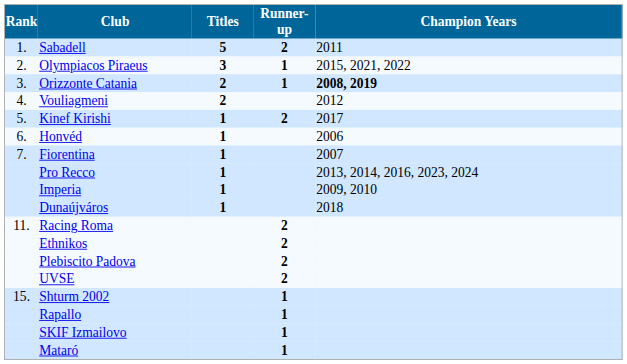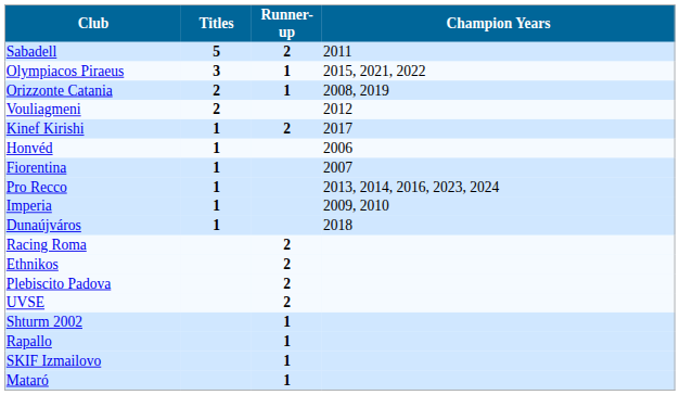 <table cellspacing="0" style="background: #EBF5FF; border: 1px #aaa solid; border-collapse: collapse; font-size: 95%;" width=55%>
 <tr bgcolor=#006699 style="color:white;">
-<th width=5%>Rank</th>
 <th width=25%>Club</th>
 <th width=10%>Titles</th>
 <th width=10%>Runner-up</th>
 <th width=50%>Champion Years</th>
 </tr>
 <tr bgcolor=#D0E7FF>
-<td align=center>1.</td>
 <td> <a href='#'>Sabadell</a></td>
 <td align=center><strong>5</strong></td>
 <td align=center><strong>2</strong></td>
 <td>2011</td>
 </tr>
 <tr bgcolor=#F5FAFF>
-<td align=center>2.</td>
 <td> <a href='#'>Olympiacos Piraeus</a></td>
 <td align=center><strong>3</strong></td>
 <td align=center><strong>1</strong></td>
 <td>2015, 2021, 2022</td>
 </tr>
 <tr bgcolor=#D0E7FF>
-<td align=center>3.</td>
 <td> <a href='#'>Orizzonte Catania</a></td>
 <td align=center><strong>2</strong></td>
 <td align=center><strong>1</strong></td>
-<td><strong>2008, 2019</strong></td>
+<td>2008, 2019</td>
 </tr>
 <tr bgcolor=#F5FAFF>
-<td align=center>4.</td>
 <td> <a href='#'>Vouliagmeni</a></td>
 <td align=center><strong>2</strong></td>
 <td align=center></td>
 <td>2012</td>
 </tr>
 <tr bgcolor=#D0E7FF>
-<td align=center>5.</td>
 <td> <a href='#'>Kinef Kirishi</a></td>
 <td align=center><strong>1</strong></td>
 <td align=center><strong>2</strong></td>
 <td>2017</td>
 </tr>
 <tr bgcolor=#F5FAFF>
-<td align=center>6.</td>
 <td> <a href='#'>Honvéd</a></td>
 <td align=center><strong>1</strong></td>
 <td align=center></td>
 <td>2006</td>
 </tr>
 <tr bgcolor=#D0E7FF>
-<td align=center>7.</td>
 <td> <a href='#'>Fiorentina</a></td>
 <td align=center><strong>1</strong></td>
 <td align=center></td>
 <td>2007</td>
 </tr>
 <tr bgcolor=#D0E7FF>
-<td align=center></td>
 <td> <a href='#'>Pro Recco</a></td>
 <td align=center><strong>1</strong></td>
 <td align=center></td>
 <td>2013, 2014, 2016, 2023, 2024</td>
 </tr>
 <tr bgcolor=#D0E7FF>
-<td align=center></td>
 <td> <a href='#'>Imperia</a></td>
 <td align=center><strong>1</strong></td>
 <td align=center></td>
 <td>2009, 2010</td>
 </tr>
 <tr bgcolor=#D0E7FF>
-<td align=center></td>
 <td> <a href='#'>Dunaújváros</a></td>
 <td align=center><strong>1</strong></td>
 <td align=center></td>
 <td>2018</td>
 </tr>
 <tr bgcolor=#F5FAFF>
-<td align=center>11.</td>
 <td> <a href='#'>Racing Roma</a></td>
 <td align=center></td>
 <td align=center><strong>2</strong></td>
 <td></td>
 </tr>
 <tr bgcolor=#F5FAFF>
-<td align=center></td>
 <td> <a href='#'>Ethnikos</a></td>
 <td align=center></td>
 <td align=center><strong>2</strong></td>
 <td></td>
 </tr>
 <tr bgcolor=#F5FAFF>
-<td align=center></td>
 <td> <a href='#'>Plebiscito Padova</a></td>
 <td align=center></td>
 <td align=center><strong>2</strong></td>
 <td></td>
 </tr>
 <tr bgcolor=#F5FAFF>
-<td align=center></td>
 <td> <a href='#'>UVSE</a></td>
 <td align=center></td>
 <td align=center><strong>2</strong></td>
 <td></td>
 </tr>
 <tr bgcolor=#D0E7FF>
-<td align=center>15.</td>
 <td> <a href='#'>Shturm 2002</a></td>
 <td align=center></td>
 <td align=center><strong>1</strong></td>
 <td></td>
 </tr>
 <tr bgcolor=#D0E7FF>
-<td align=center></td>
 <td> <a href='#'>Rapallo</a></td>
 <td align=center></td>
 <td align=center><strong>1</strong></td>
 <td></td>
 </tr>
 <tr bgcolor=#D0E7FF>
-<td align=center></td>
 <td> <a href='#'>SKIF Izmailovo</a></td>
 <td align=center></td>
 <td align=center><strong>1</strong></td>
 <td></td>
 </tr>
 <tr bgcolor=#D0E7FF>
-<td align=center></td>
 <td> <a href='#'>Mataró</a></td>
 <td align=center></td>
 <td align=center><strong>1</strong></td>
 <td></td>
 </tr>
 </table>
